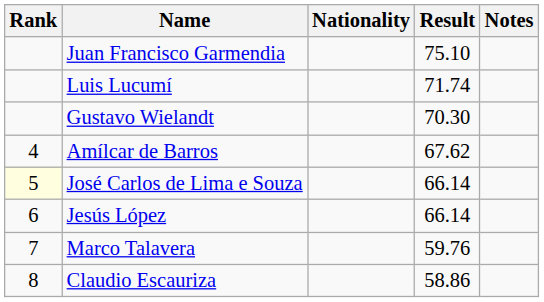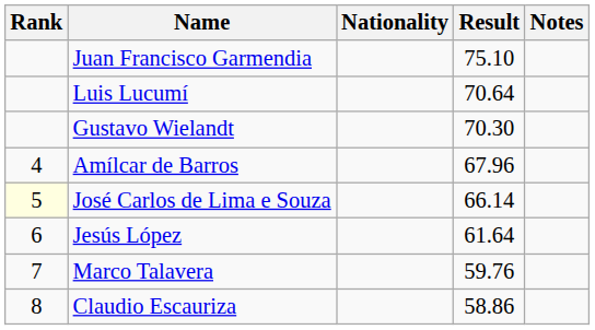 <table class="wikitable sortable" style="text-align:center">
 <tr>
 <th>Rank</th>
 <th>Name</th>
 <th>Nationality</th>
 <th>Result</th>
 <th>Notes</th>
 </tr>
 <tr>
 <td></td>
 <td align=left><a href='#'>Juan Francisco Garmendia</a></td>
 <td align=left></td>
 <td>75.10</td>
 <td></td>
 </tr>
 <tr>
 <td></td>
 <td align=left><a href='#'>Luis Lucumí</a></td>
 <td align=left></td>
-<td>71.74</td>
+<td>70.64</td>
 <td></td>
 </tr>
 <tr>
 <td></td>
 <td align=left><a href='#'>Gustavo Wielandt</a></td>
 <td align=left></td>
 <td>70.30</td>
 <td></td>
 </tr>
 <tr>
 <td>4</td>
 <td align=left><a href='#'>Amílcar de Barros</a></td>
 <td align=left></td>
-<td>67.62</td>
+<td>67.96</td>
 <td></td>
 </tr>
 <tr>
 <td style="background: lightyellow;">5</td>
 <td align=left><a href='#'>José Carlos de Lima e Souza</a></td>
 <td align=left></td>
 <td>66.14</td>
 <td></td>
 </tr>
 <tr>
 <td>6</td>
 <td align=left><a href='#'>Jesús López</a></td>
 <td align=left></td>
-<td>66.14</td>
+<td>61.64</td>
 <td></td>
 </tr>
 <tr>
 <td>7</td>
 <td align=left><a href='#'>Marco Talavera</a></td>
 <td align=left></td>
 <td>59.76</td>
 <td></td>
 </tr>
 <tr>
 <td>8</td>
 <td align=left><a href='#'>Claudio Escauriza</a></td>
 <td align=left></td>
 <td>58.86</td>
 <td></td>
 </tr>
 </table>
